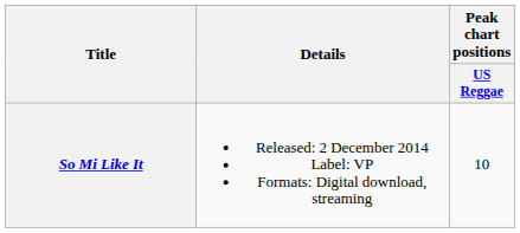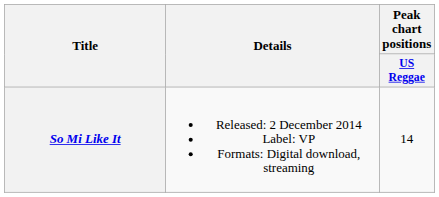 <table class="wikitable plainrowheaders" style="text-align:center;">
 <tr>
 <th scope="col" rowspan="2" style="width:12em;">Title</th>
 <th scope="col" rowspan="2" style="width:16em;">Details</th>
 <th scope="col" colspan="1">Peak chart positions</th>
 </tr>
 <tr>
 <th scope="col" style="width:2.2em;font-size:90%;"><a href='#'>US Reggae</a><br></th>
 </tr>
 <tr>
 <th scope="row"><em><a href='#'>So Mi Like It</a></em></th>
 <td><br><ul><li>Released: 2 December 2014</li><li>Label: VP</li><li>Formats: Digital download, streaming</li></ul></td>
-<td>10</td>
+<td>14</td>
 </tr>
 </table>
